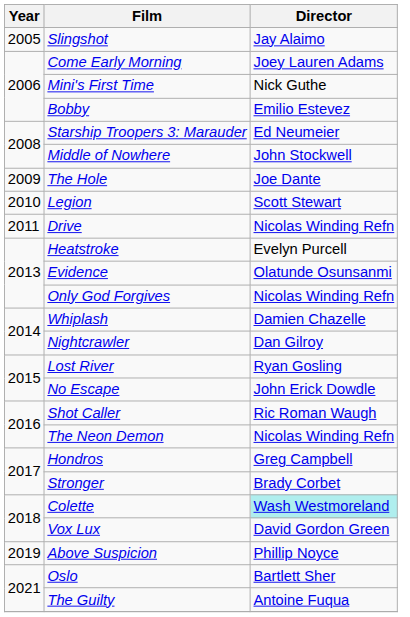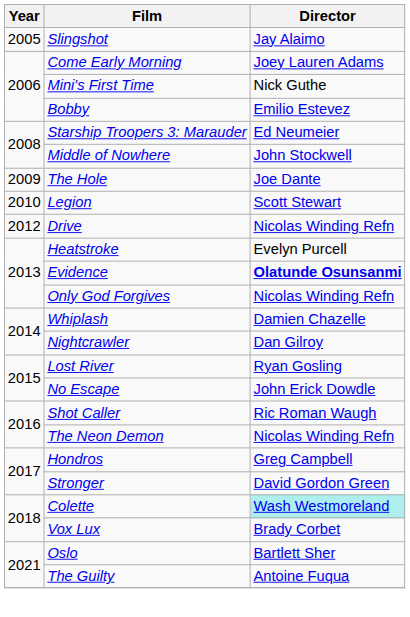 <table class="wikitable">
 <tr style="background:#ccc; text-align:center;">
 <th>Year</th>
 <th>Film</th>
 <th>Director</th>
 </tr>
 <tr>
 <td>2005</td>
 <td><em><a href='#'>Slingshot</a></em></td>
 <td><a href='#'>Jay Alaimo</a></td>
 </tr>
 <tr>
 <td rowspan="3">2006</td>
 <td><em><a href='#'>Come Early Morning</a></em></td>
 <td><a href='#'>Joey Lauren Adams</a></td>
 </tr>
 <tr>
 <td><em><a href='#'>Mini's First Time</a></em></td>
 <td>Nick Guthe</td>
 </tr>
 <tr>
 <td><em><a href='#'>Bobby</a></em></td>
 <td><a href='#'>Emilio Estevez</a></td>
 </tr>
 <tr>
 <td rowspan="2">2008</td>
 <td><em><a href='#'>Starship Troopers 3: Marauder</a></em></td>
 <td><a href='#'>Ed Neumeier</a></td>
 </tr>
 <tr>
 <td><em><a href='#'>Middle of Nowhere</a></em></td>
 <td><a href='#'>John Stockwell</a></td>
 </tr>
 <tr>
 <td>2009</td>
 <td><em><a href='#'>The Hole</a></em></td>
 <td><a href='#'>Joe Dante</a></td>
 </tr>
 <tr>
 <td>2010</td>
 <td><em><a href='#'>Legion</a></em></td>
 <td><a href='#'>Scott Stewart</a></td>
 </tr>
 <tr>
-<td>2011</td>
+<td>2012</td>
 <td><em><a href='#'>Drive</a></em></td>
 <td><a href='#'>Nicolas Winding Refn</a></td>
 </tr>
 <tr>
 <td rowspan="3">2013</td>
 <td><em><a href='#'>Heatstroke</a></em></td>
 <td>Evelyn Purcell</td>
 </tr>
 <tr>
 <td><em><a href='#'>Evidence</a></em></td>
-<td><a href='#'>Olatunde Osunsanmi</a></td>
+<td><strong><a href='#'>Olatunde Osunsanmi</a></strong></td>
 </tr>
 <tr>
 <td><em><a href='#'>Only God Forgives</a></em></td>
 <td><a href='#'>Nicolas Winding Refn</a></td>
 </tr>
 <tr>
 <td rowspan="2">2014</td>
 <td><em><a href='#'>Whiplash</a></em></td>
 <td><a href='#'>Damien Chazelle</a></td>
 </tr>
 <tr>
 <td><em><a href='#'>Nightcrawler</a></em></td>
 <td><a href='#'>Dan Gilroy</a></td>
 </tr>
 <tr>
 <td rowspan="2">2015</td>
 <td><em><a href='#'>Lost River</a></em></td>
 <td><a href='#'>Ryan Gosling</a></td>
 </tr>
 <tr>
 <td><em><a href='#'>No Escape</a></em></td>
 <td><a href='#'>John Erick Dowdle</a></td>
 </tr>
 <tr>
 <td rowspan="2">2016</td>
 <td><em><a href='#'>Shot Caller</a></em></td>
 <td><a href='#'>Ric Roman Waugh</a></td>
 </tr>
 <tr>
 <td><em><a href='#'>The Neon Demon</a></em></td>
 <td><a href='#'>Nicolas Winding Refn</a></td>
 </tr>
 <tr>
 <td rowspan="2">2017</td>
 <td><em><a href='#'>Hondros</a></em></td>
 <td><a href='#'>Greg Campbell</a></td>
 </tr>
 <tr>
 <td><em><a href='#'>Stronger</a></em></td>
-<td><a href='#'>Brady Corbet</a></td>
+<td><a href='#'>David Gordon Green</a></td>
 </tr>
 <tr>
 <td rowspan="2">2018</td>
 <td><em><a href='#'>Colette</a></em></td>
 <td style="background: paleturquoise;"><a href='#'>Wash Westmoreland</a></td>
 </tr>
 <tr>
 <td><em><a href='#'>Vox Lux</a></em></td>
-<td><a href='#'>David Gordon Green</a></td>
-</tr>
-<tr>
-<td>2019</td>
-<td><em><a href='#'>Above Suspicion</a></em></td>
-<td><a href='#'>Phillip Noyce</a></td>
+<td><a href='#'>Brady Corbet</a></td>
 </tr>
 <tr>
 <td rowspan="2">2021</td>
 <td><em><a href='#'>Oslo</a></em></td>
 <td><a href='#'>Bartlett Sher</a></td>
 </tr>
 <tr>
 <td><em><a href='#'>The Guilty</a></em></td>
 <td><a href='#'>Antoine Fuqua</a></td>
 </tr>
 <tr>
 </tr>
 </table>
